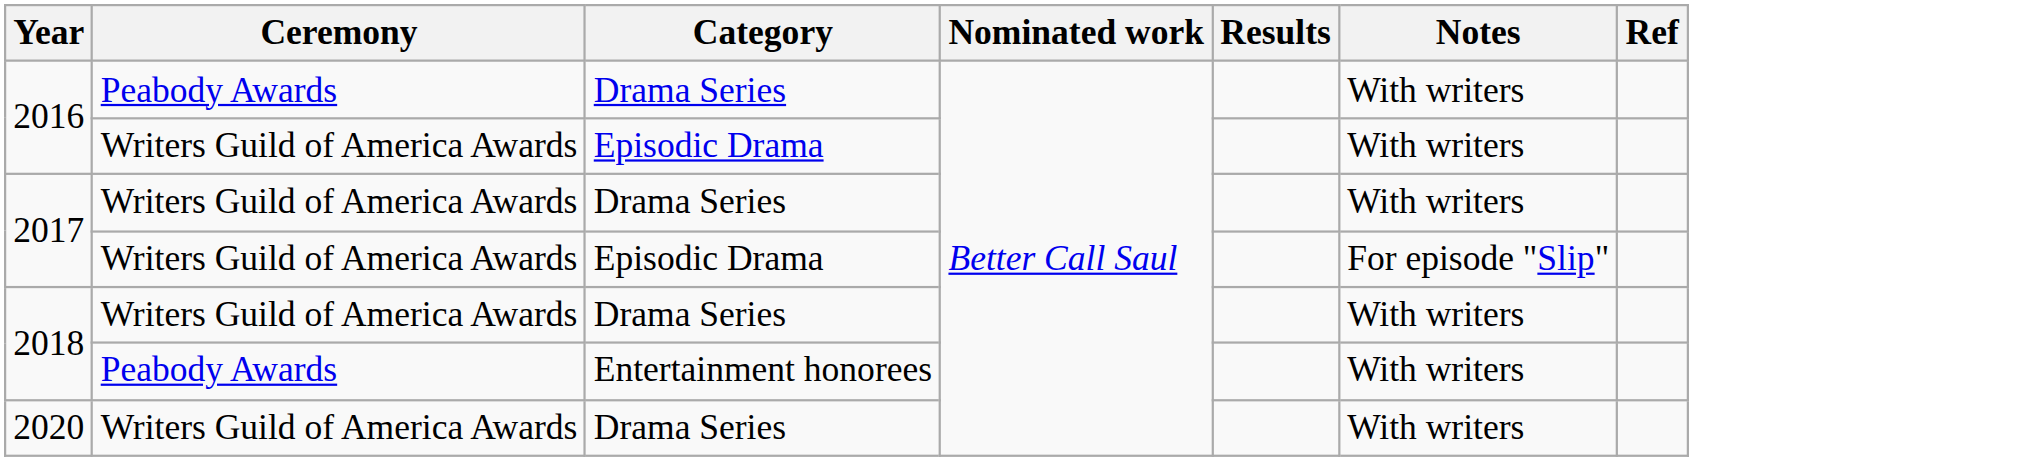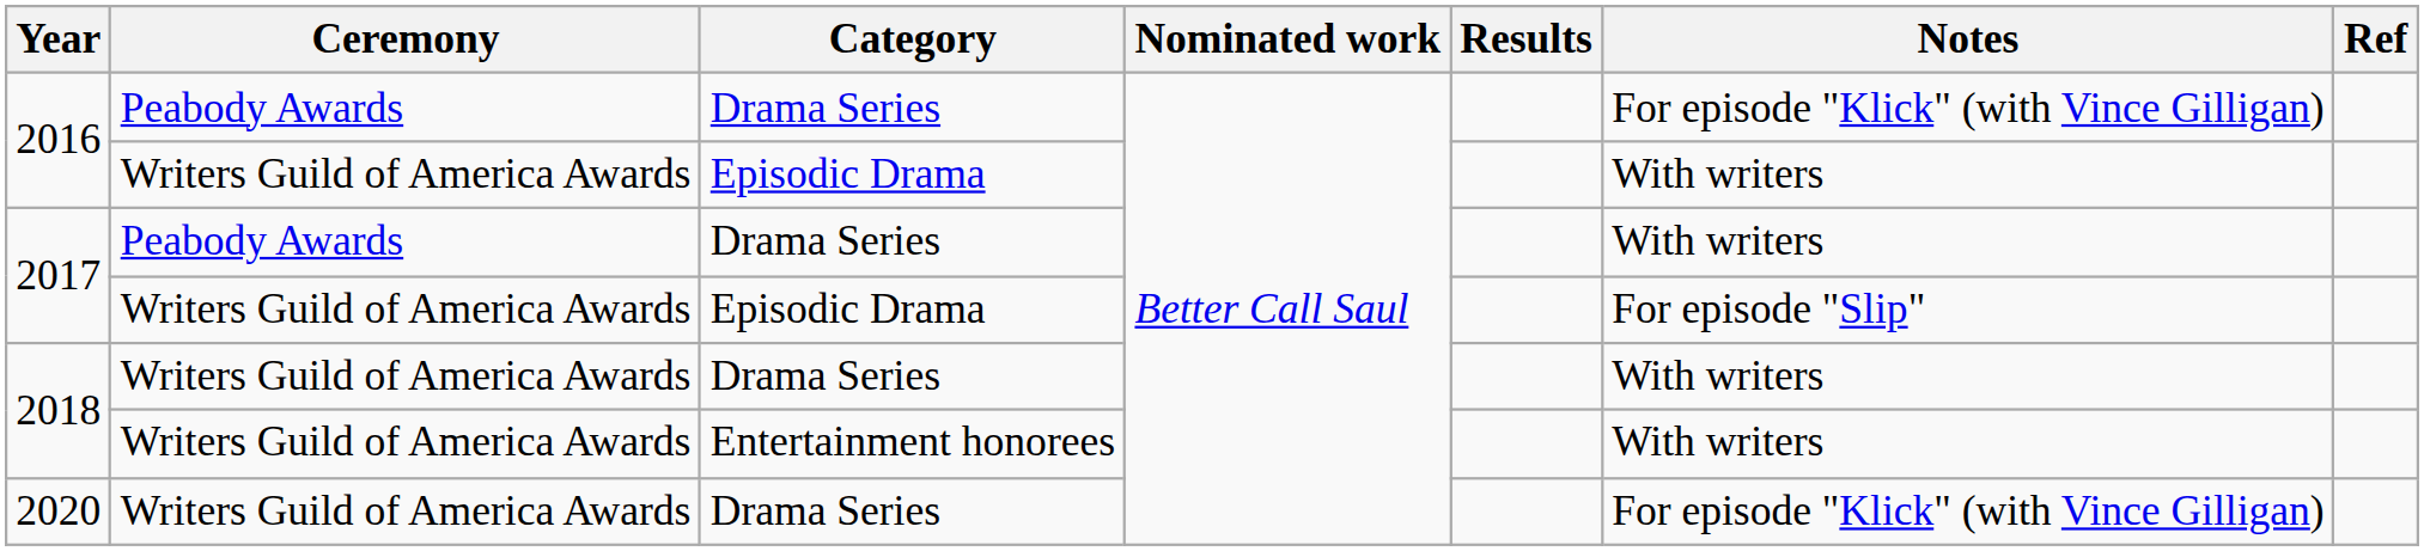 <table class="wikitable">
 <tr>
 <th>Year</th>
 <th>Ceremony</th>
 <th>Category</th>
 <th>Nominated work</th>
 <th>Results</th>
 <th>Notes</th>
 <th>Ref</th>
 </tr>
 <tr>
 <td rowspan="2">2016</td>
 <td><a href='#'>Peabody Awards</a></td>
 <td><a href='#'>Drama Series</a></td>
 <td rowspan="7"><em><a href='#'>Better Call Saul</a></em></td>
 <td></td>
-<td>With writers</td>
+<td>For episode "<a href='#'>Klick</a>" (with <a href='#'>Vince Gilligan</a>)</td>
 <td></td>
 </tr>
 <tr>
 <td>Writers Guild of America Awards</td>
 <td><a href='#'>Episodic Drama</a></td>
 <td></td>
 <td>With writers</td>
 <td></td>
 </tr>
 <tr>
 <td rowspan="2">2017</td>
-<td>Writers Guild of America Awards</td>
+<td><a href='#'>Peabody Awards</a></td>
 <td>Drama Series</td>
 <td></td>
 <td>With writers</td>
 <td></td>
 </tr>
 <tr>
 <td>Writers Guild of America Awards</td>
 <td>Episodic Drama</td>
 <td></td>
 <td>For episode "<a href='#'>Slip</a>"</td>
 <td></td>
 </tr>
 <tr>
 <td rowspan="2">2018</td>
 <td>Writers Guild of America Awards</td>
 <td>Drama Series</td>
 <td></td>
 <td>With writers</td>
 <td></td>
 </tr>
 <tr>
-<td><a href='#'>Peabody Awards</a></td>
+<td>Writers Guild of America Awards</td>
 <td>Entertainment honorees</td>
 <td></td>
 <td>With writers</td>
 <td></td>
 </tr>
 <tr>
 <td>2020</td>
 <td>Writers Guild of America Awards</td>
 <td>Drama Series</td>
 <td></td>
-<td>With writers</td>
+<td>For episode "<a href='#'>Klick</a>" (with <a href='#'>Vince Gilligan</a>)</td>
 <td></td>
 </tr>
 </table>
